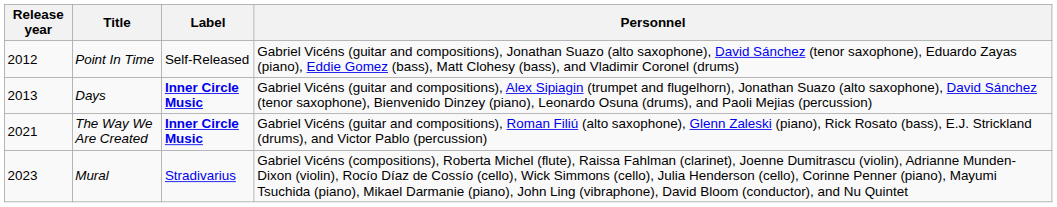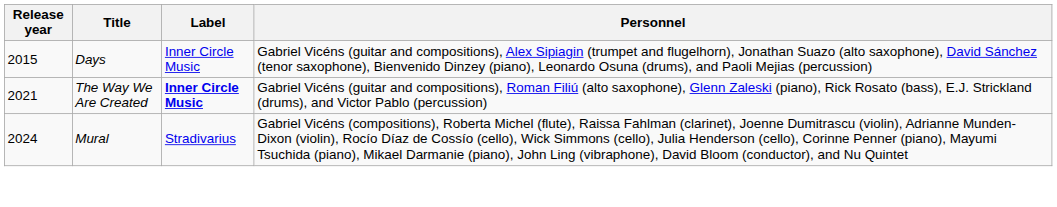 <table class="wikitable sortable">
 <tr>
 <th>Release year</th>
 <th>Title</th>
 <th>Label</th>
 <th>Personnel</th>
 </tr>
 <tr>
-<td>2012</td>
-<td><em>Point In Time</em></td>
-<td>Self-Released</td>
-<td>Gabriel Vicéns (guitar and compositions), Jonathan Suazo (alto saxophone), <a href='#'>David Sánchez</a> (tenor saxophone), Eduardo Zayas (piano), <a href='#'>Eddie Gomez</a> (bass), Matt Clohesy (bass), and Vladimir Coronel (drums)</td>
-</tr>
-<tr>
-<td>2013</td>
+<td>2015</td>
 <td><em>Days</em></td>
-<td><strong><a href='#'>Inner Circle Music</a></strong></td>
+<td><a href='#'>Inner Circle Music</a></td>
 <td>Gabriel Vicéns (guitar and compositions), <a href='#'>Alex Sipiagin</a> (trumpet and flugelhorn), Jonathan Suazo (alto saxophone), <a href='#'>David Sánchez</a> (tenor saxophone), Bienvenido Dinzey (piano), Leonardo Osuna (drums), and Paoli Mejias (percussion)</td>
 </tr>
 <tr>
 <td>2021</td>
 <td><em>The Way We Are Created</em></td>
 <td><strong><a href='#'>Inner Circle Music</a></strong></td>
 <td>Gabriel Vicéns (guitar and compositions), <a href='#'>Roman Filiú</a> (alto saxophone), <a href='#'>Glenn Zaleski</a> (piano), Rick Rosato (bass), E.J. Strickland (drums), and Victor Pablo (percussion)</td>
 </tr>
 <tr>
-<td>2023</td>
+<td>2024</td>
 <td><em>Mural</em></td>
 <td><a href='#'>Stradivarius</a></td>
 <td>Gabriel Vicéns (compositions), Roberta Michel (flute), Raissa Fahlman (clarinet), Joenne Dumitrascu (violin), Adrianne Munden-Dixon (violin), Rocío Díaz de Cossío (cello), Wick Simmons (cello), Julia Henderson (cello), Corinne Penner (piano), Mayumi Tsuchida (piano), Mikael Darmanie (piano), John Ling (vibraphone), David Bloom (conductor), and Nu Quintet</td>
 </tr>
 </table>
